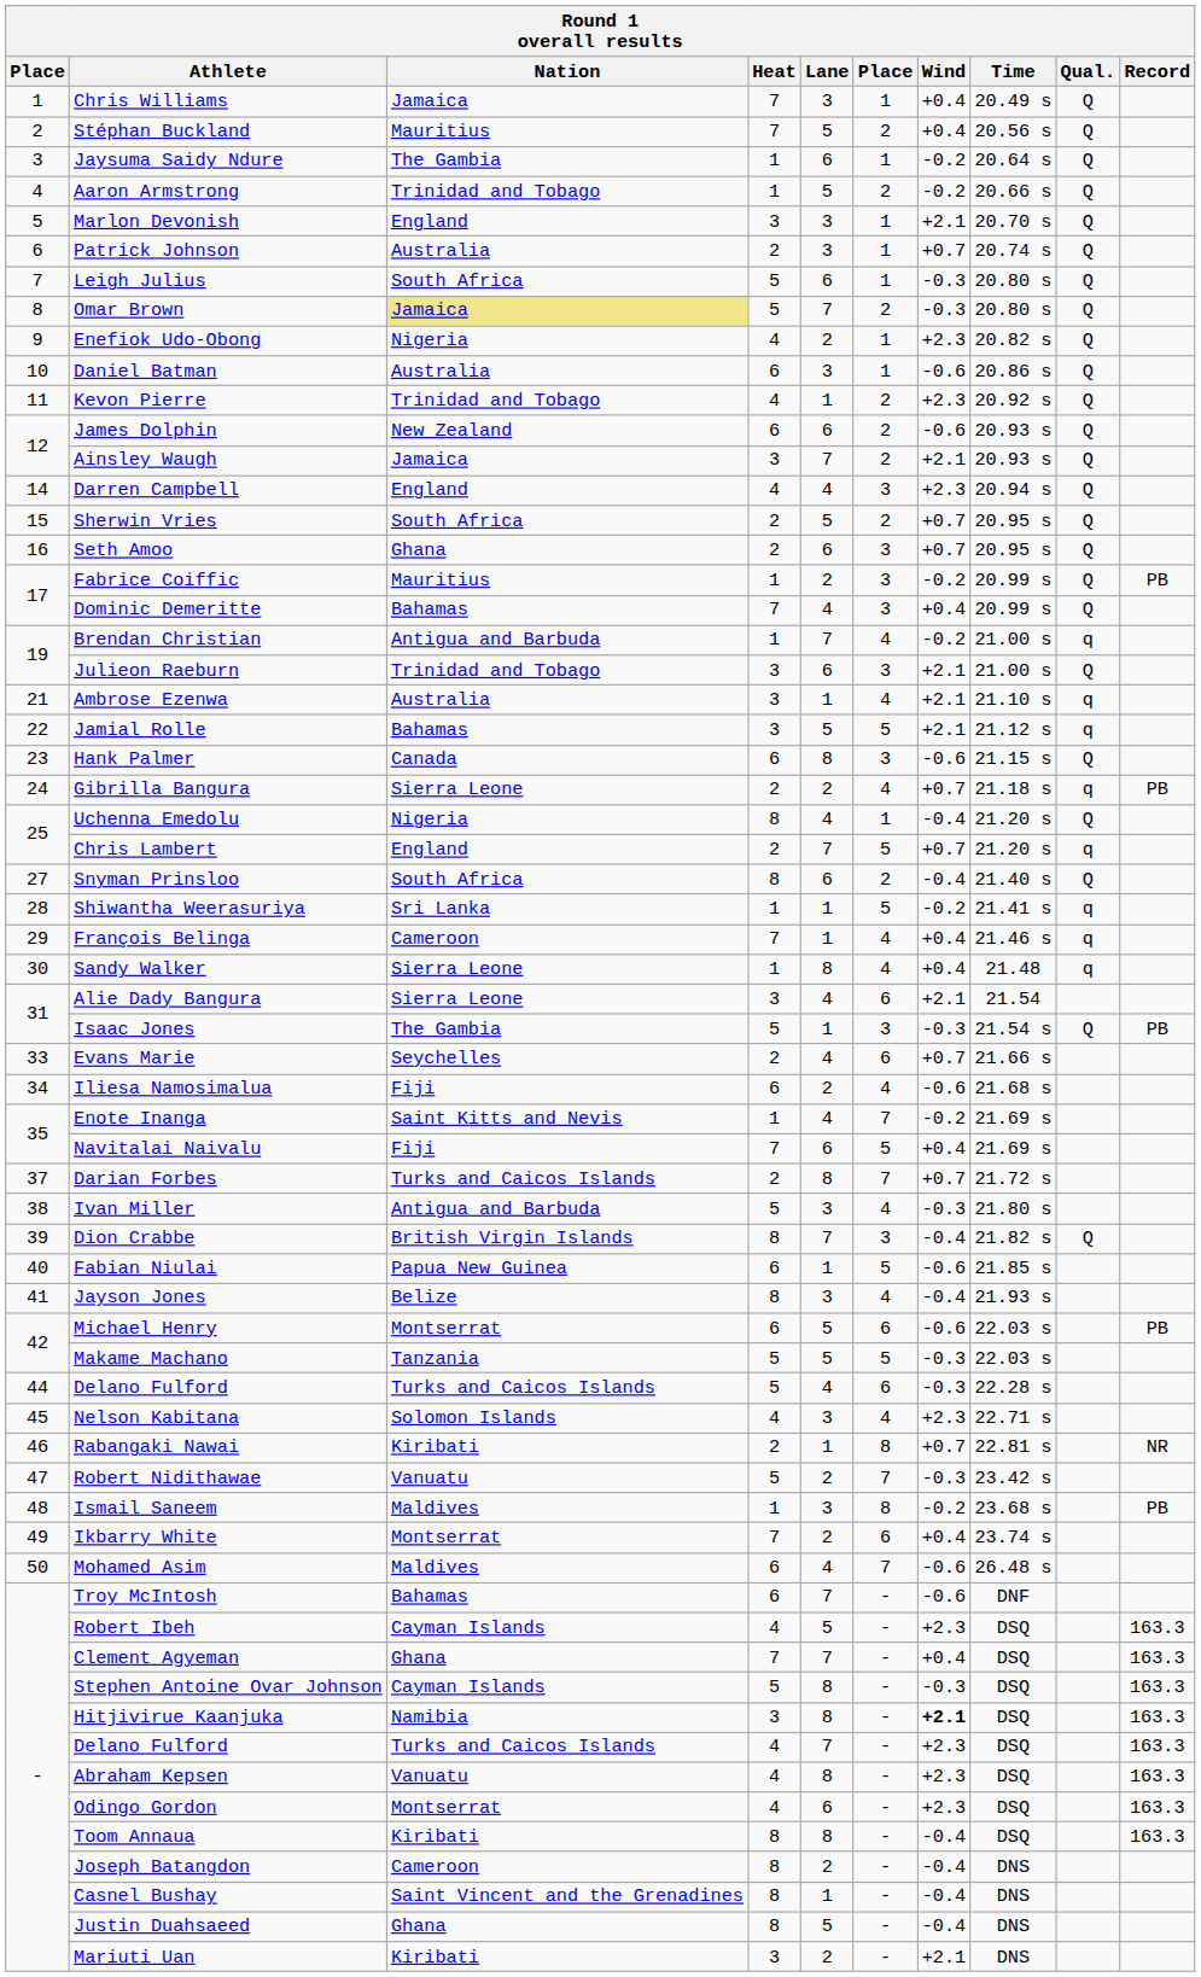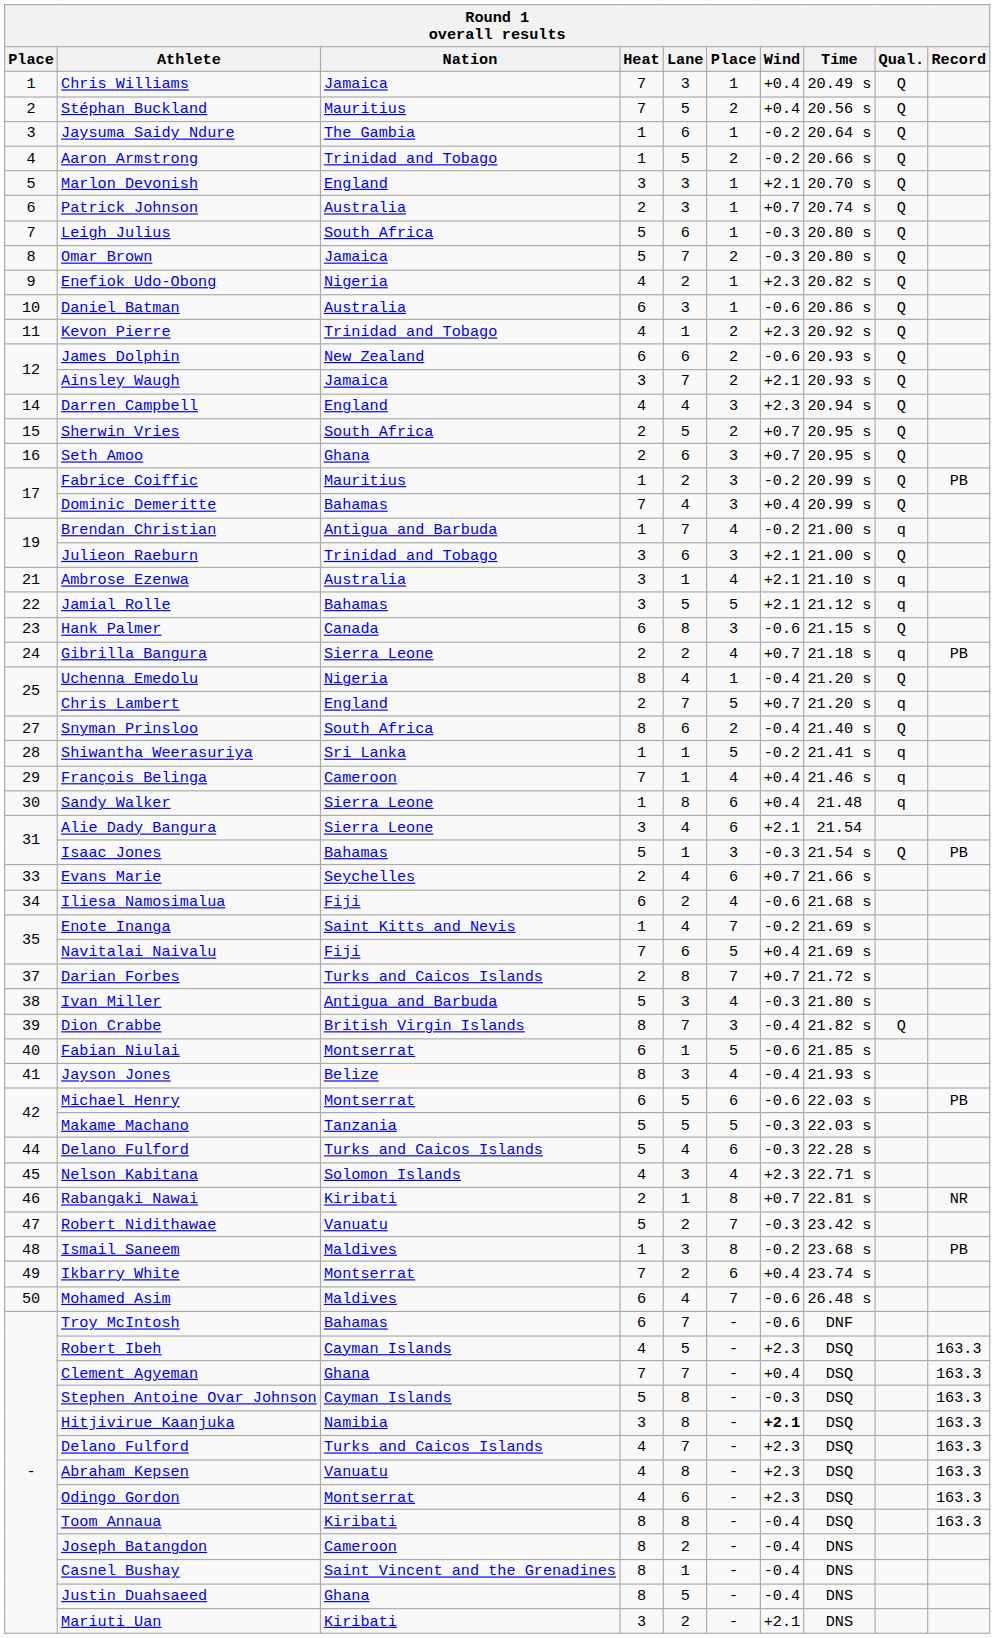 <table class="wikitable">
 <tr>
 <th colspan=10>Round 1 <br> overall results</th>
 </tr>
 <tr>
 <th>Place</th>
 <th>Athlete</th>
 <th>Nation</th>
 <th>Heat</th>
 <th>Lane</th>
 <th>Place</th>
 <th>Wind</th>
 <th>Time</th>
 <th>Qual.</th>
 <th>Record</th>
 </tr>
 <tr>
 <td align="center">1</td>
 <td align="left"><a href='#'>Chris Williams</a></td>
 <td align="left"> <a href='#'>Jamaica</a></td>
 <td align="center">7</td>
 <td align="center">3</td>
 <td align="center">1</td>
 <td align="center">+0.4</td>
 <td align="center">20.49 s</td>
 <td align="center">Q</td>
 <td align="center"></td>
 </tr>
 <tr>
 <td align="center">2</td>
 <td align="left"><a href='#'>Stéphan Buckland</a></td>
 <td align="left"> <a href='#'>Mauritius</a></td>
 <td align="center">7</td>
 <td align="center">5</td>
 <td align="center">2</td>
 <td align="center">+0.4</td>
 <td align="center">20.56 s</td>
 <td align="center">Q</td>
 <td align="center"></td>
 </tr>
 <tr>
 <td align="center">3</td>
 <td align="left"><a href='#'>Jaysuma Saidy Ndure</a></td>
 <td align="left"> <a href='#'>The Gambia</a></td>
 <td align="center">1</td>
 <td align="center">6</td>
 <td align="center">1</td>
 <td align="center">-0.2</td>
 <td align="center">20.64 s</td>
 <td align="center">Q</td>
 <td align="center"></td>
 </tr>
 <tr>
 <td align="center">4</td>
 <td align="left"><a href='#'>Aaron Armstrong</a></td>
 <td align="left"> <a href='#'>Trinidad and Tobago</a></td>
 <td align="center">1</td>
 <td align="center">5</td>
 <td align="center">2</td>
 <td align="center">-0.2</td>
 <td align="center">20.66 s</td>
 <td align="center">Q</td>
 <td align="center"></td>
 </tr>
 <tr>
 <td align="center">5</td>
 <td align="left"><a href='#'>Marlon Devonish</a></td>
 <td align="left"> <a href='#'>England</a></td>
 <td align="center">3</td>
 <td align="center">3</td>
 <td align="center">1</td>
 <td align="center">+2.1</td>
 <td align="center">20.70 s</td>
 <td align="center">Q</td>
 <td align="center"></td>
 </tr>
 <tr>
 <td align="center">6</td>
 <td align="left"><a href='#'>Patrick Johnson</a></td>
 <td align="left"> <a href='#'>Australia</a></td>
 <td align="center">2</td>
 <td align="center">3</td>
 <td align="center">1</td>
 <td align="center">+0.7</td>
 <td align="center">20.74 s</td>
 <td align="center">Q</td>
 <td align="center"></td>
 </tr>
 <tr>
 <td align="center">7</td>
 <td align="left"><a href='#'>Leigh Julius</a></td>
 <td align="left"> <a href='#'>South Africa</a></td>
 <td align="center">5</td>
 <td align="center">6</td>
 <td align="center">1</td>
 <td align="center">-0.3</td>
 <td align="center">20.80 s</td>
 <td align="center">Q</td>
 <td align="center"></td>
 </tr>
 <tr>
 <td align="center">8</td>
 <td align="left"><a href='#'>Omar Brown</a></td>
-<td align="left" style="background: khaki;"> <a href='#'>Jamaica</a></td>
+<td align="left"> <a href='#'>Jamaica</a></td>
 <td align="center">5</td>
 <td align="center">7</td>
 <td align="center">2</td>
 <td align="center">-0.3</td>
 <td align="center">20.80 s</td>
 <td align="center">Q</td>
 <td align="center"></td>
 </tr>
 <tr>
 <td align="center">9</td>
 <td align="left"><a href='#'>Enefiok Udo-Obong</a></td>
 <td align="left"> <a href='#'>Nigeria</a></td>
 <td align="center">4</td>
 <td align="center">2</td>
 <td align="center">1</td>
 <td align="center">+2.3</td>
 <td align="center">20.82 s</td>
 <td align="center">Q</td>
 <td align="center"></td>
 </tr>
 <tr>
 <td align="center">10</td>
 <td align="left"><a href='#'>Daniel Batman</a></td>
 <td align="left"> <a href='#'>Australia</a></td>
 <td align="center">6</td>
 <td align="center">3</td>
 <td align="center">1</td>
 <td align="center">-0.6</td>
 <td align="center">20.86 s</td>
 <td align="center">Q</td>
 <td align="center"></td>
 </tr>
 <tr>
 <td align="center">11</td>
 <td align="left"><a href='#'>Kevon Pierre</a></td>
 <td align="left"> <a href='#'>Trinidad and Tobago</a></td>
 <td align="center">4</td>
 <td align="center">1</td>
 <td align="center">2</td>
 <td align="center">+2.3</td>
 <td align="center">20.92 s</td>
 <td align="center">Q</td>
 <td align="center"></td>
 </tr>
 <tr>
 <td rowspan="2" align="center">12</td>
 <td align="left"><a href='#'>James Dolphin</a></td>
 <td align="left"> <a href='#'>New Zealand</a></td>
 <td align="center">6</td>
 <td align="center">6</td>
 <td align="center">2</td>
 <td align="center">-0.6</td>
 <td align="center">20.93 s</td>
 <td align="center">Q</td>
 <td align="center"></td>
 </tr>
 <tr>
 <td align="left"><a href='#'>Ainsley Waugh</a></td>
 <td align="left"> <a href='#'>Jamaica</a></td>
 <td align="center">3</td>
 <td align="center">7</td>
 <td align="center">2</td>
 <td align="center">+2.1</td>
 <td align="center">20.93 s</td>
 <td align="center">Q</td>
 <td align="center"></td>
 </tr>
 <tr>
 <td align="center">14</td>
 <td align="left"><a href='#'>Darren Campbell</a></td>
 <td align="left"> <a href='#'>England</a></td>
 <td align="center">4</td>
 <td align="center">4</td>
 <td align="center">3</td>
 <td align="center">+2.3</td>
 <td align="center">20.94 s</td>
 <td align="center">Q</td>
 <td align="center"></td>
 </tr>
 <tr>
 <td align="center">15</td>
 <td align="left"><a href='#'>Sherwin Vries</a></td>
 <td align="left"> <a href='#'>South Africa</a></td>
 <td align="center">2</td>
 <td align="center">5</td>
 <td align="center">2</td>
 <td align="center">+0.7</td>
 <td align="center">20.95 s</td>
 <td align="center">Q</td>
 <td align="center"></td>
 </tr>
 <tr>
 <td align="center">16</td>
 <td align="left"><a href='#'>Seth Amoo</a></td>
 <td align="left"> <a href='#'>Ghana</a></td>
 <td align="center">2</td>
 <td align="center">6</td>
 <td align="center">3</td>
 <td align="center">+0.7</td>
 <td align="center">20.95 s</td>
 <td align="center">Q</td>
 <td align="center"></td>
 </tr>
 <tr>
 <td rowspan="2" align="center">17</td>
 <td align="left"><a href='#'>Fabrice Coiffic</a></td>
 <td align="left"> <a href='#'>Mauritius</a></td>
 <td align="center">1</td>
 <td align="center">2</td>
 <td align="center">3</td>
 <td align="center">-0.2</td>
 <td align="center">20.99 s</td>
 <td align="center">Q</td>
 <td align="center">PB</td>
 </tr>
 <tr>
 <td align="left"><a href='#'>Dominic Demeritte</a></td>
 <td align="left"> <a href='#'>Bahamas</a></td>
 <td align="center">7</td>
 <td align="center">4</td>
 <td align="center">3</td>
 <td align="center">+0.4</td>
 <td align="center">20.99 s</td>
 <td align="center">Q</td>
 <td align="center"></td>
 </tr>
 <tr>
 <td rowspan="2" align="center">19</td>
 <td align="left"><a href='#'>Brendan Christian</a></td>
 <td align="left"> <a href='#'>Antigua and Barbuda</a></td>
 <td align="center">1</td>
 <td align="center">7</td>
 <td align="center">4</td>
 <td align="center">-0.2</td>
 <td align="center">21.00 s</td>
 <td align="center">q</td>
 <td align="center"></td>
 </tr>
 <tr>
 <td align="left"><a href='#'>Julieon Raeburn</a></td>
 <td align="left"> <a href='#'>Trinidad and Tobago</a></td>
 <td align="center">3</td>
 <td align="center">6</td>
 <td align="center">3</td>
 <td align="center">+2.1</td>
 <td align="center">21.00 s</td>
 <td align="center">Q</td>
 <td align="center"></td>
 </tr>
 <tr>
 <td align="center">21</td>
 <td align="left"><a href='#'>Ambrose Ezenwa</a></td>
 <td align="left"> <a href='#'>Australia</a></td>
 <td align="center">3</td>
 <td align="center">1</td>
 <td align="center">4</td>
 <td align="center">+2.1</td>
 <td align="center">21.10 s</td>
 <td align="center">q</td>
 <td align="center"></td>
 </tr>
 <tr>
 <td align="center">22</td>
 <td align="left"><a href='#'>Jamial Rolle</a></td>
 <td align="left"> <a href='#'>Bahamas</a></td>
 <td align="center">3</td>
 <td align="center">5</td>
 <td align="center">5</td>
 <td align="center">+2.1</td>
 <td align="center">21.12 s</td>
 <td align="center">q</td>
 <td align="center"></td>
 </tr>
 <tr>
 <td align="center">23</td>
 <td align="left"><a href='#'>Hank Palmer</a></td>
 <td align="left"> <a href='#'>Canada</a></td>
 <td align="center">6</td>
 <td align="center">8</td>
 <td align="center">3</td>
 <td align="center">-0.6</td>
 <td align="center">21.15 s</td>
 <td align="center">Q</td>
 <td align="center"></td>
 </tr>
 <tr>
 <td align="center">24</td>
 <td align="left"><a href='#'>Gibrilla Bangura</a></td>
 <td align="left"> <a href='#'>Sierra Leone</a></td>
 <td align="center">2</td>
 <td align="center">2</td>
 <td align="center">4</td>
 <td align="center">+0.7</td>
 <td align="center">21.18 s</td>
 <td align="center">q</td>
 <td align="center">PB</td>
 </tr>
 <tr>
 <td rowspan="2" align="center">25</td>
 <td align="left"><a href='#'>Uchenna Emedolu</a></td>
 <td align="left"> <a href='#'>Nigeria</a></td>
 <td align="center">8</td>
 <td align="center">4</td>
 <td align="center">1</td>
 <td align="center">-0.4</td>
 <td align="center">21.20 s</td>
 <td align="center">Q</td>
 <td align="center"></td>
 </tr>
 <tr>
 <td align="left"><a href='#'>Chris Lambert</a></td>
 <td align="left"> <a href='#'>England</a></td>
 <td align="center">2</td>
 <td align="center">7</td>
 <td align="center">5</td>
 <td align="center">+0.7</td>
 <td align="center">21.20 s</td>
 <td align="center">q</td>
 <td align="center"></td>
 </tr>
 <tr>
 <td align="center">27</td>
 <td align="left"><a href='#'>Snyman Prinsloo</a></td>
 <td align="left"> <a href='#'>South Africa</a></td>
 <td align="center">8</td>
 <td align="center">6</td>
 <td align="center">2</td>
 <td align="center">-0.4</td>
 <td align="center">21.40 s</td>
 <td align="center">Q</td>
 <td align="center"></td>
 </tr>
 <tr>
 <td align="center">28</td>
 <td align="left"><a href='#'>Shiwantha Weerasuriya</a></td>
 <td align="left"> <a href='#'>Sri Lanka</a></td>
 <td align="center">1</td>
 <td align="center">1</td>
 <td align="center">5</td>
 <td align="center">-0.2</td>
 <td align="center">21.41 s</td>
 <td align="center">q</td>
 <td align="center"></td>
 </tr>
 <tr>
 <td align="center">29</td>
 <td align="left"><a href='#'>François Belinga</a></td>
 <td align="left"> <a href='#'>Cameroon</a></td>
 <td align="center">7</td>
 <td align="center">1</td>
 <td align="center">4</td>
 <td align="center">+0.4</td>
 <td align="center">21.46 s</td>
 <td align="center">q</td>
 <td align="center"></td>
 </tr>
 <tr>
 <td align="center">30</td>
 <td align="left"><a href='#'>Sandy Walker</a></td>
 <td align="left"> <a href='#'>Sierra Leone</a></td>
 <td align="center">1</td>
 <td align="center">8</td>
-<td align="center">4</td>
+<td align="center">6</td>
 <td align="center">+0.4</td>
 <td align="center">21.48</td>
 <td align="center">q</td>
 <td align="center"></td>
 </tr>
 <tr>
 <td rowspan="2" align="center">31</td>
 <td align="left"><a href='#'>Alie Dady Bangura</a></td>
 <td align="left"> <a href='#'>Sierra Leone</a></td>
 <td align="center">3</td>
 <td align="center">4</td>
 <td align="center">6</td>
 <td align="center">+2.1</td>
 <td align="center">21.54</td>
 <td align="center"></td>
 <td align="center"></td>
 </tr>
 <tr>
 <td align="left"><a href='#'>Isaac Jones</a></td>
-<td align="left"> <a href='#'>The Gambia</a></td>
+<td align="left"> <a href='#'>Bahamas</a></td>
 <td align="center">5</td>
 <td align="center">1</td>
 <td align="center">3</td>
 <td align="center">-0.3</td>
 <td align="center">21.54 s</td>
 <td align="center">Q</td>
 <td align="center">PB</td>
 </tr>
 <tr>
 <td align="center">33</td>
 <td align="left"><a href='#'>Evans Marie</a></td>
 <td align="left"> <a href='#'>Seychelles</a></td>
 <td align="center">2</td>
 <td align="center">4</td>
 <td align="center">6</td>
 <td align="center">+0.7</td>
 <td align="center">21.66 s</td>
 <td align="center"></td>
 <td align="center"></td>
 </tr>
 <tr>
 <td align="center">34</td>
 <td align="left"><a href='#'>Iliesa Namosimalua</a></td>
 <td align="left"> <a href='#'>Fiji</a></td>
 <td align="center">6</td>
 <td align="center">2</td>
 <td align="center">4</td>
 <td align="center">-0.6</td>
 <td align="center">21.68 s</td>
 <td align="center"></td>
 <td align="center"></td>
 </tr>
 <tr>
 <td rowspan="2" align="center">35</td>
 <td align="left"><a href='#'>Enote Inanga</a></td>
 <td align="left"> <a href='#'>Saint Kitts and Nevis</a></td>
 <td align="center">1</td>
 <td align="center">4</td>
 <td align="center">7</td>
 <td align="center">-0.2</td>
 <td align="center">21.69 s</td>
 <td align="center"></td>
 <td align="center"></td>
 </tr>
 <tr>
 <td align="left"><a href='#'>Navitalai Naivalu</a></td>
 <td align="left"> <a href='#'>Fiji</a></td>
 <td align="center">7</td>
 <td align="center">6</td>
 <td align="center">5</td>
 <td align="center">+0.4</td>
 <td align="center">21.69 s</td>
 <td align="center"></td>
 <td align="center"></td>
 </tr>
 <tr>
 <td align="center">37</td>
 <td align="left"><a href='#'>Darian Forbes</a></td>
 <td align="left"> <a href='#'>Turks and Caicos Islands</a></td>
 <td align="center">2</td>
 <td align="center">8</td>
 <td align="center">7</td>
 <td align="center">+0.7</td>
 <td align="center">21.72 s</td>
 <td align="center"></td>
 <td align="center"></td>
 </tr>
 <tr>
 <td align="center">38</td>
 <td align="left"><a href='#'>Ivan Miller</a></td>
 <td align="left"> <a href='#'>Antigua and Barbuda</a></td>
 <td align="center">5</td>
 <td align="center">3</td>
 <td align="center">4</td>
 <td align="center">-0.3</td>
 <td align="center">21.80 s</td>
 <td align="center"></td>
 <td align="center"></td>
 </tr>
 <tr>
 <td align="center">39</td>
 <td align="left"><a href='#'>Dion Crabbe</a></td>
 <td align="left"> <a href='#'>British Virgin Islands</a></td>
 <td align="center">8</td>
 <td align="center">7</td>
 <td align="center">3</td>
 <td align="center">-0.4</td>
 <td align="center">21.82 s</td>
 <td align="center">Q</td>
 <td align="center"></td>
 </tr>
 <tr>
 <td align="center">40</td>
 <td align="left"><a href='#'>Fabian Niulai</a></td>
-<td align="left"> <a href='#'>Papua New Guinea</a></td>
+<td align="left"> <a href='#'>Montserrat</a></td>
 <td align="center">6</td>
 <td align="center">1</td>
 <td align="center">5</td>
 <td align="center">-0.6</td>
 <td align="center">21.85 s</td>
 <td align="center"></td>
 <td align="center"></td>
 </tr>
 <tr>
 <td align="center">41</td>
 <td align="left"><a href='#'>Jayson Jones</a></td>
 <td align="left"> <a href='#'>Belize</a></td>
 <td align="center">8</td>
 <td align="center">3</td>
 <td align="center">4</td>
 <td align="center">-0.4</td>
 <td align="center">21.93 s</td>
 <td align="center"></td>
 <td align="center"></td>
 </tr>
 <tr>
 <td rowspan="2" align="center">42</td>
 <td align="left"><a href='#'>Michael Henry</a></td>
 <td align="left"> <a href='#'>Montserrat</a></td>
 <td align="center">6</td>
 <td align="center">5</td>
 <td align="center">6</td>
 <td align="center">-0.6</td>
 <td align="center">22.03 s</td>
 <td align="center"></td>
 <td align="center">PB</td>
 </tr>
 <tr>
 <td align="left"><a href='#'>Makame Machano</a></td>
 <td align="left"> <a href='#'>Tanzania</a></td>
 <td align="center">5</td>
 <td align="center">5</td>
 <td align="center">5</td>
 <td align="center">-0.3</td>
 <td align="center">22.03 s</td>
 <td align="center"></td>
 <td align="center"></td>
 </tr>
 <tr>
 <td align="center">44</td>
 <td align="left"><a href='#'>Delano Fulford</a></td>
 <td align="left"> <a href='#'>Turks and Caicos Islands</a></td>
 <td align="center">5</td>
 <td align="center">4</td>
 <td align="center">6</td>
 <td align="center">-0.3</td>
 <td align="center">22.28 s</td>
 <td align="center"></td>
 <td align="center"></td>
 </tr>
 <tr>
 <td align="center">45</td>
 <td align="left"><a href='#'>Nelson Kabitana</a></td>
 <td align="left"> <a href='#'>Solomon Islands</a></td>
 <td align="center">4</td>
 <td align="center">3</td>
 <td align="center">4</td>
 <td align="center">+2.3</td>
 <td align="center">22.71 s</td>
 <td align="center"></td>
 <td align="center"></td>
 </tr>
 <tr>
 <td align="center">46</td>
 <td align="left"><a href='#'>Rabangaki Nawai</a></td>
 <td align="left"> <a href='#'>Kiribati</a></td>
 <td align="center">2</td>
 <td align="center">1</td>
 <td align="center">8</td>
 <td align="center">+0.7</td>
 <td align="center">22.81 s</td>
 <td align="center"></td>
 <td align="center">NR</td>
 </tr>
 <tr>
 <td align="center">47</td>
 <td align="left"><a href='#'>Robert Nidithawae</a></td>
 <td align="left"> <a href='#'>Vanuatu</a></td>
 <td align="center">5</td>
 <td align="center">2</td>
 <td align="center">7</td>
 <td align="center">-0.3</td>
 <td align="center">23.42 s</td>
 <td align="center"></td>
 <td align="center"></td>
 </tr>
 <tr>
 <td align="center">48</td>
 <td align="left"><a href='#'>Ismail Saneem</a></td>
 <td align="left"> <a href='#'>Maldives</a></td>
 <td align="center">1</td>
 <td align="center">3</td>
 <td align="center">8</td>
 <td align="center">-0.2</td>
 <td align="center">23.68 s</td>
 <td align="center"></td>
 <td align="center">PB</td>
 </tr>
 <tr>
 <td align="center">49</td>
 <td align="left"><a href='#'>Ikbarry White</a></td>
 <td align="left"> <a href='#'>Montserrat</a></td>
 <td align="center">7</td>
 <td align="center">2</td>
 <td align="center">6</td>
 <td align="center">+0.4</td>
 <td align="center">23.74 s</td>
 <td align="center"></td>
 <td align="center"></td>
 </tr>
 <tr>
 <td align="center">50</td>
 <td align="left"><a href='#'>Mohamed Asim</a></td>
 <td align="left"> <a href='#'>Maldives</a></td>
 <td align="center">6</td>
 <td align="center">4</td>
 <td align="center">7</td>
 <td align="center">-0.6</td>
 <td align="center">26.48 s</td>
 <td align="center"></td>
 <td align="center"></td>
 </tr>
 <tr>
 <td rowspan="13" align="center">-</td>
 <td align="left"><a href='#'>Troy McIntosh</a></td>
 <td align="left"> <a href='#'>Bahamas</a></td>
 <td align="center">6</td>
 <td align="center">7</td>
 <td align="center">-</td>
 <td align="center">-0.6</td>
 <td align="center">DNF</td>
 <td align="center"></td>
 <td align="center"></td>
 </tr>
 <tr>
 <td align="left"><a href='#'>Robert Ibeh</a></td>
 <td align="left"> <a href='#'>Cayman Islands</a></td>
 <td align="center">4</td>
 <td align="center">5</td>
 <td align="center">-</td>
 <td align="center">+2.3</td>
 <td align="center">DSQ</td>
 <td align="center"></td>
 <td align="center">163.3</td>
 </tr>
 <tr>
 <td align="left"><a href='#'>Clement Agyeman</a></td>
 <td align="left"> <a href='#'>Ghana</a></td>
 <td align="center">7</td>
 <td align="center">7</td>
 <td align="center">-</td>
 <td align="center">+0.4</td>
 <td align="center">DSQ</td>
 <td align="center"></td>
 <td align="center">163.3</td>
 </tr>
 <tr>
 <td align="left"><a href='#'>Stephen Antoine Ovar Johnson</a></td>
 <td align="left"> <a href='#'>Cayman Islands</a></td>
 <td align="center">5</td>
 <td align="center">8</td>
 <td align="center">-</td>
 <td align="center">-0.3</td>
 <td align="center">DSQ</td>
 <td align="center"></td>
 <td align="center">163.3</td>
 </tr>
 <tr>
 <td align="left"><a href='#'>Hitjivirue Kaanjuka</a></td>
 <td align="left"> <a href='#'>Namibia</a></td>
 <td align="center">3</td>
 <td align="center">8</td>
 <td align="center">-</td>
 <td align="center"><strong>+2.1</strong></td>
 <td align="center">DSQ</td>
 <td align="center"></td>
 <td align="center">163.3</td>
 </tr>
 <tr>
 <td align="left"><a href='#'>Delano Fulford</a></td>
 <td align="left"> <a href='#'>Turks and Caicos Islands</a></td>
 <td align="center">4</td>
 <td align="center">7</td>
 <td align="center">-</td>
 <td align="center">+2.3</td>
 <td align="center">DSQ</td>
 <td align="center"></td>
 <td align="center">163.3</td>
 </tr>
 <tr>
 <td align="left"><a href='#'>Abraham Kepsen</a></td>
 <td align="left"> <a href='#'>Vanuatu</a></td>
 <td align="center">4</td>
 <td align="center">8</td>
 <td align="center">-</td>
 <td align="center">+2.3</td>
 <td align="center">DSQ</td>
 <td align="center"></td>
 <td align="center">163.3</td>
 </tr>
 <tr>
 <td align="left"><a href='#'>Odingo Gordon</a></td>
 <td align="left"> <a href='#'>Montserrat</a></td>
 <td align="center">4</td>
 <td align="center">6</td>
 <td align="center">-</td>
 <td align="center">+2.3</td>
 <td align="center">DSQ</td>
 <td align="center"></td>
 <td align="center">163.3</td>
 </tr>
 <tr>
 <td align="left"><a href='#'>Toom Annaua</a></td>
 <td align="left"> <a href='#'>Kiribati</a></td>
 <td align="center">8</td>
 <td align="center">8</td>
 <td align="center">-</td>
 <td align="center">-0.4</td>
 <td align="center">DSQ</td>
 <td align="center"></td>
 <td align="center">163.3</td>
 </tr>
 <tr>
 <td align="left"><a href='#'>Joseph Batangdon</a></td>
 <td align="left"> <a href='#'>Cameroon</a></td>
 <td align="center">8</td>
 <td align="center">2</td>
 <td align="center">-</td>
 <td align="center">-0.4</td>
 <td align="center">DNS</td>
 <td align="center"></td>
 <td align="center"></td>
 </tr>
 <tr>
 <td align="left"><a href='#'>Casnel Bushay</a></td>
 <td align="left"> <a href='#'>Saint Vincent and the Grenadines</a></td>
 <td align="center">8</td>
 <td align="center">1</td>
 <td align="center">-</td>
 <td align="center">-0.4</td>
 <td align="center">DNS</td>
 <td align="center"></td>
 <td align="center"></td>
 </tr>
 <tr>
 <td align="left"><a href='#'>Justin Duahsaeed</a></td>
 <td align="left"> <a href='#'>Ghana</a></td>
 <td align="center">8</td>
 <td align="center">5</td>
 <td align="center">-</td>
 <td align="center">-0.4</td>
 <td align="center">DNS</td>
 <td align="center"></td>
 <td align="center"></td>
 </tr>
 <tr>
 <td align="left"><a href='#'>Mariuti Uan</a></td>
 <td align="left"> <a href='#'>Kiribati</a></td>
 <td align="center">3</td>
 <td align="center">2</td>
 <td align="center">-</td>
 <td align="center">+2.1</td>
 <td align="center">DNS</td>
 <td align="center"></td>
 <td align="center"></td>
 </tr>
 </table>
